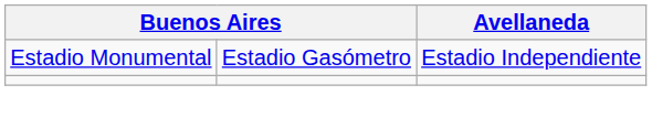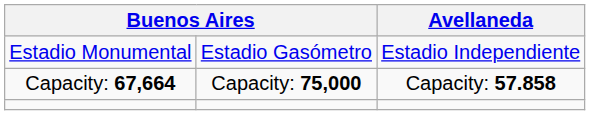 <table class="wikitable" style="text-align:center">
 <tr>
 <th colspan=2><a href='#'>Buenos Aires</a></th>
 <th><a href='#'>Avellaneda</a></th>
 </tr>
 <tr>
 <td><a href='#'>Estadio Monumental</a></td>
 <td><a href='#'>Estadio Gasómetro</a></td>
 <td><a href='#'>Estadio Independiente</a></td>
 </tr>
 <tr>
+<td>Capacity: <strong>67,664</strong></td>
+<td>Capacity: <strong>75,000</strong></td>
+<td>Capacity: <strong> 57.858</strong></td>
+</tr>
+<tr>
 <td></td>
 <td></td>
 <td></td>
 </tr>
 </table>
